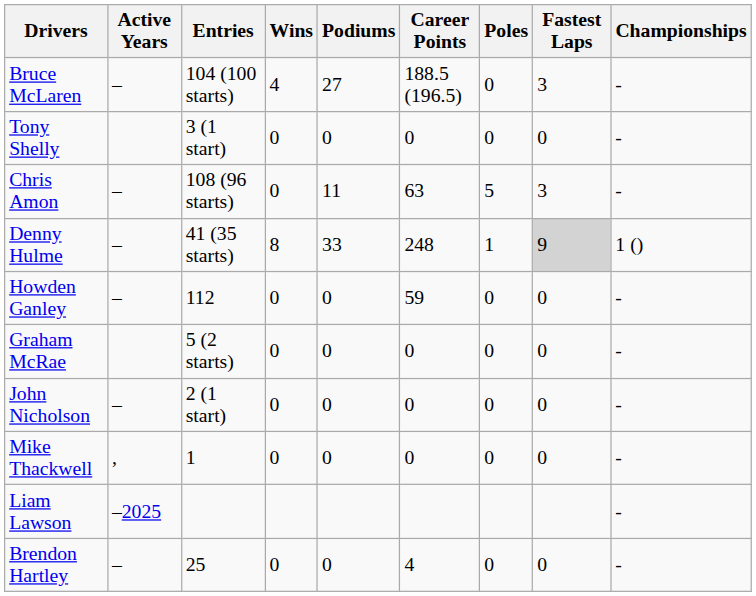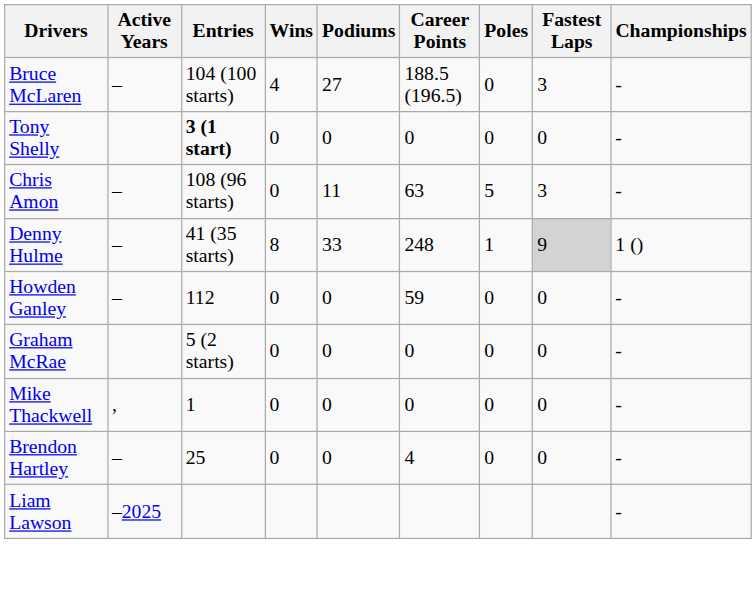 <table class="wikitable sortable" border="1">
 <tr>
 <th scope="col">Drivers</th>
 <th scope="col">Active Years</th>
 <th scope="col">Entries</th>
 <th scope="col">Wins</th>
 <th scope="col">Podiums</th>
 <th scope="col">Career Points</th>
 <th scope="col">Poles</th>
 <th scope="col">Fastest Laps</th>
 <th scope="col">Championships</th>
 </tr>
 <tr>
 <td><a href='#'>Bruce McLaren</a></td>
 <td>–</td>
 <td>104 (100 starts)</td>
 <td>4</td>
 <td>27</td>
 <td>188.5 (196.5)</td>
 <td>0</td>
 <td>3</td>
 <td>-</td>
 </tr>
 <tr>
 <td><a href='#'>Tony Shelly</a></td>
 <td></td>
-<td>3 (1 start)</td>
+<td><strong>3 (1 start)</strong></td>
 <td>0</td>
 <td>0</td>
 <td>0</td>
 <td>0</td>
 <td>0</td>
 <td>-</td>
 </tr>
 <tr>
 <td><a href='#'>Chris Amon</a></td>
 <td>–</td>
 <td>108 (96 starts)</td>
 <td>0</td>
 <td>11</td>
 <td>63</td>
 <td>5</td>
 <td>3</td>
 <td>-</td>
 </tr>
 <tr>
 <td><a href='#'>Denny Hulme</a></td>
 <td>–</td>
 <td>41 (35 starts)</td>
 <td>8</td>
 <td>33</td>
 <td>248</td>
 <td>1</td>
 <td style="background: lightgrey;">9</td>
 <td>1 ()</td>
 </tr>
 <tr>
 <td><a href='#'>Howden Ganley</a></td>
 <td>–</td>
 <td>112</td>
 <td>0</td>
 <td>0</td>
 <td>59</td>
 <td>0</td>
 <td>0</td>
 <td>-</td>
 </tr>
 <tr>
 <td><a href='#'>Graham McRae</a></td>
 <td></td>
 <td>5 (2 starts)</td>
 <td>0</td>
 <td>0</td>
 <td>0</td>
 <td>0</td>
 <td>0</td>
 <td>-</td>
 </tr>
 <tr>
-<td><a href='#'>John Nicholson</a></td>
-<td>–</td>
-<td>2 (1 start)</td>
+<td><a href='#'>Mike Thackwell</a></td>
+<td>, </td>
+<td>1</td>
 <td>0</td>
 <td>0</td>
 <td>0</td>
 <td>0</td>
 <td>0</td>
 <td>-</td>
 </tr>
 <tr>
-<td><a href='#'>Mike Thackwell</a></td>
-<td>, </td>
-<td>1</td>
+<td><a href='#'>Brendon Hartley</a></td>
+<td>–</td>
+<td>25</td>
 <td>0</td>
 <td>0</td>
-<td>0</td>
+<td>4</td>
 <td>0</td>
 <td>0</td>
 <td>-</td>
 </tr>
 <tr>
 <td><a href='#'>Liam Lawson</a></td>
 <td>–<a href='#'>2025</a></td>
 <td></td>
 <td></td>
 <td></td>
 <td></td>
 <td></td>
 <td></td>
 <td>-</td>
 </tr>
-<tr>
-<td><a href='#'>Brendon Hartley</a></td>
-<td>–</td>
-<td>25</td>
-<td>0</td>
-<td>0</td>
-<td>4</td>
-<td>0</td>
-<td>0</td>
-<td>-</td>
-</tr>
 </table>
